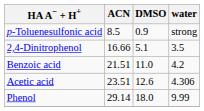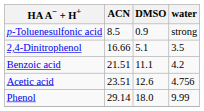 <table class="wikitable">
 <tr>
 <th>HA  A<sup>−</sup> + H<sup>+</sup></th>
 <th>ACN</th>
 <th>DMSO</th>
 <th>water</th>
 </tr>
 <tr>
 <td><a href='#'><em>p</em>-Toluenesulfonic acid</a></td>
 <td>8.5</td>
 <td>0.9</td>
 <td>strong</td>
 </tr>
 <tr>
 <td><a href='#'>2,4-Dinitrophenol</a></td>
 <td>16.66</td>
 <td>5.1</td>
 <td>3.5</td>
 </tr>
 <tr>
 <td><a href='#'>Benzoic acid</a></td>
 <td>21.51</td>
-<td>11.0</td>
+<td>11.1</td>
 <td>4.2</td>
 </tr>
 <tr>
 <td><a href='#'>Acetic acid</a></td>
 <td>23.51</td>
 <td>12.6</td>
-<td>4.306</td>
+<td>4.756</td>
 </tr>
 <tr>
 <td><a href='#'>Phenol</a></td>
 <td>29.14</td>
 <td>18.0</td>
 <td>9.99</td>
 </tr>
 <tr>
 </tr>
 </table>
